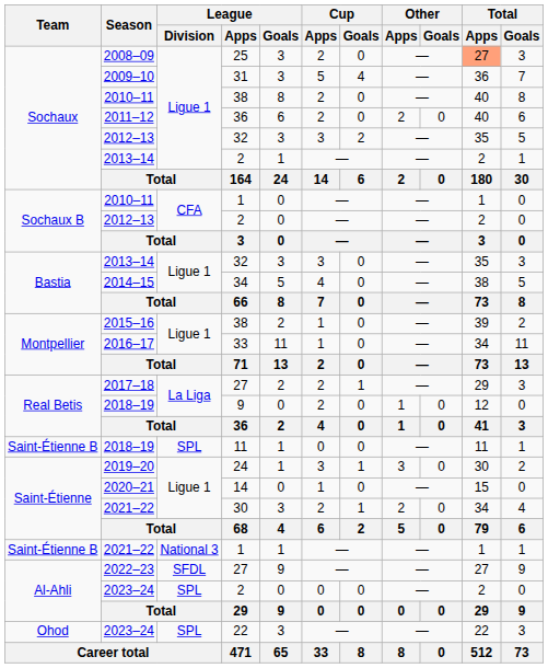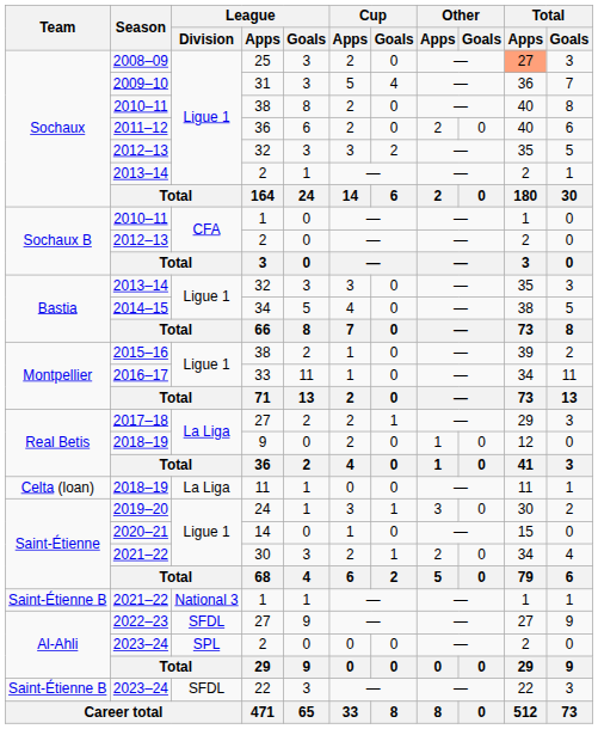 <table class="wikitable" style="text-align: center">
 <tr>
 <th rowspan="2">Team</th>
 <th rowspan="2">Season</th>
 <th colspan="3">League</th>
 <th colspan="2">Cup</th>
 <th colspan="2">Other</th>
 <th colspan="2">Total</th>
 </tr>
 <tr>
 <th>Division</th>
 <th>Apps</th>
 <th>Goals</th>
 <th>Apps</th>
 <th>Goals</th>
 <th>Apps</th>
 <th>Goals</th>
 <th>Apps</th>
 <th>Goals</th>
 </tr>
 <tr>
 <td rowspan="7"><a href='#'>Sochaux</a></td>
 <td><a href='#'>2008–09</a></td>
 <td rowspan="6"><a href='#'>Ligue 1</a></td>
 <td>25</td>
 <td>3</td>
 <td>2</td>
 <td>0</td>
 <td colspan="2">—</td>
 <td style="background: lightsalmon;">27</td>
 <td>3</td>
 </tr>
 <tr>
 <td><a href='#'>2009–10</a></td>
 <td>31</td>
 <td>3</td>
 <td>5</td>
 <td>4</td>
 <td colspan="2">—</td>
 <td>36</td>
 <td>7</td>
 </tr>
 <tr>
 <td><a href='#'>2010–11</a></td>
 <td>38</td>
 <td>8</td>
 <td>2</td>
 <td>0</td>
 <td colspan="2">—</td>
 <td>40</td>
 <td>8</td>
 </tr>
 <tr>
 <td><a href='#'>2011–12</a></td>
 <td>36</td>
 <td>6</td>
 <td>2</td>
 <td>0</td>
 <td>2</td>
 <td>0</td>
 <td>40</td>
 <td>6</td>
 </tr>
 <tr>
 <td><a href='#'>2012–13</a></td>
 <td>32</td>
 <td>3</td>
 <td>3</td>
 <td>2</td>
 <td colspan="2">—</td>
 <td>35</td>
 <td>5</td>
 </tr>
 <tr>
 <td><a href='#'>2013–14</a></td>
 <td>2</td>
 <td>1</td>
 <td colspan="2">—</td>
 <td colspan="2">—</td>
 <td>2</td>
 <td>1</td>
 </tr>
 <tr>
 <th colspan="2">Total</th>
 <th>164</th>
 <th>24</th>
 <th>14</th>
 <th>6</th>
 <th>2</th>
 <th>0</th>
 <th>180</th>
 <th>30</th>
 </tr>
 <tr>
 <td rowspan="3"><a href='#'>Sochaux B</a></td>
 <td><a href='#'>2010–11</a></td>
 <td rowspan="2"><a href='#'>CFA</a></td>
 <td>1</td>
 <td>0</td>
 <td colspan="2">—</td>
 <td colspan="2">—</td>
 <td>1</td>
 <td>0</td>
 </tr>
 <tr>
 <td><a href='#'>2012–13</a></td>
 <td>2</td>
 <td>0</td>
 <td colspan="2">—</td>
 <td colspan="2">—</td>
 <td>2</td>
 <td>0</td>
 </tr>
 <tr>
 <th colspan="2">Total</th>
 <th>3</th>
 <th>0</th>
 <th colspan="2">—</th>
 <th colspan="2">—</th>
 <th>3</th>
 <th>0</th>
 </tr>
 <tr>
 <td rowspan="3"><a href='#'>Bastia</a></td>
 <td><a href='#'>2013–14</a></td>
 <td rowspan="2">Ligue 1</td>
 <td>32</td>
 <td>3</td>
 <td>3</td>
 <td>0</td>
 <td colspan="2">—</td>
 <td>35</td>
 <td>3</td>
 </tr>
 <tr>
 <td><a href='#'>2014–15</a></td>
 <td>34</td>
 <td>5</td>
 <td>4</td>
 <td>0</td>
 <td colspan="2">—</td>
 <td>38</td>
 <td>5</td>
 </tr>
 <tr>
 <th colspan="2">Total</th>
 <th>66</th>
 <th>8</th>
 <th>7</th>
 <th>0</th>
 <th colspan="2">—</th>
 <th>73</th>
 <th>8</th>
 </tr>
 <tr>
 <td rowspan="3"><a href='#'>Montpellier</a></td>
 <td><a href='#'>2015–16</a></td>
 <td rowspan="2">Ligue 1</td>
 <td>38</td>
 <td>2</td>
 <td>1</td>
 <td>0</td>
 <td colspan="2">—</td>
 <td>39</td>
 <td>2</td>
 </tr>
 <tr>
 <td><a href='#'>2016–17</a></td>
 <td>33</td>
 <td>11</td>
 <td>1</td>
 <td>0</td>
 <td colspan="2">—</td>
 <td>34</td>
 <td>11</td>
 </tr>
 <tr>
 <th colspan="2">Total</th>
 <th>71</th>
 <th>13</th>
 <th>2</th>
 <th>0</th>
 <th colspan="2">—</th>
 <th>73</th>
 <th>13</th>
 </tr>
 <tr>
 <td rowspan="3"><a href='#'>Real Betis</a></td>
 <td><a href='#'>2017–18</a></td>
 <td rowspan="2"><a href='#'>La Liga</a></td>
 <td>27</td>
 <td>2</td>
 <td>2</td>
 <td>1</td>
 <td colspan="2">—</td>
 <td>29</td>
 <td>3</td>
 </tr>
 <tr>
 <td><a href='#'>2018–19</a></td>
 <td>9</td>
 <td>0</td>
 <td>2</td>
 <td>0</td>
 <td>1</td>
 <td>0</td>
 <td>12</td>
 <td>0</td>
 </tr>
 <tr>
 <th colspan="2">Total</th>
 <th>36</th>
 <th>2</th>
 <th>4</th>
 <th>0</th>
 <th>1</th>
 <th>0</th>
 <th>41</th>
 <th>3</th>
 </tr>
 <tr>
-<td><a href='#'>Saint-Étienne B</a></td>
+<td><a href='#'>Celta</a> (loan)</td>
 <td><a href='#'>2018–19</a></td>
-<td><a href='#'>SPL</a></td>
+<td>La Liga</td>
 <td>11</td>
 <td>1</td>
 <td>0</td>
 <td>0</td>
 <td colspan="2">—</td>
 <td>11</td>
 <td>1</td>
 </tr>
 <tr>
 <td rowspan="4"><a href='#'>Saint-Étienne</a></td>
 <td><a href='#'>2019–20</a></td>
 <td rowspan="3">Ligue 1</td>
 <td>24</td>
 <td>1</td>
 <td>3</td>
 <td>1</td>
 <td>3</td>
 <td>0</td>
 <td>30</td>
 <td>2</td>
 </tr>
 <tr>
 <td><a href='#'>2020–21</a></td>
 <td>14</td>
 <td>0</td>
 <td>1</td>
 <td>0</td>
 <td colspan="2">—</td>
 <td>15</td>
 <td>0</td>
 </tr>
 <tr>
 <td><a href='#'>2021–22</a></td>
 <td>30</td>
 <td>3</td>
 <td>2</td>
 <td>1</td>
 <td>2</td>
 <td>0</td>
 <td>34</td>
 <td>4</td>
 </tr>
 <tr>
 <th colspan="2">Total</th>
 <th>68</th>
 <th>4</th>
 <th>6</th>
 <th>2</th>
 <th>5</th>
 <th>0</th>
 <th>79</th>
 <th>6</th>
 </tr>
 <tr>
 <td><a href='#'>Saint-Étienne B</a></td>
 <td><a href='#'>2021–22</a></td>
 <td><a href='#'>National 3</a></td>
 <td>1</td>
 <td>1</td>
 <td colspan="2">—</td>
 <td colspan="2">—</td>
 <td>1</td>
 <td>1</td>
 </tr>
 <tr>
 <td rowspan="3"><a href='#'>Al-Ahli</a></td>
 <td><a href='#'>2022–23</a></td>
 <td><a href='#'>SFDL</a></td>
 <td>27</td>
 <td>9</td>
 <td colspan="2">—</td>
 <td colspan="2">—</td>
 <td>27</td>
 <td>9</td>
 </tr>
 <tr>
 <td><a href='#'>2023–24</a></td>
 <td><a href='#'>SPL</a></td>
 <td>2</td>
 <td>0</td>
 <td>0</td>
 <td>0</td>
 <td colspan="2">—</td>
 <td>2</td>
 <td>0</td>
 </tr>
 <tr>
 <th colspan="2">Total</th>
 <th>29</th>
 <th>9</th>
 <th>0</th>
 <th>0</th>
 <th>0</th>
 <th>0</th>
 <th>29</th>
 <th>9</th>
 </tr>
 <tr>
-<td><a href='#'>Ohod</a></td>
+<td><a href='#'>Saint-Étienne B</a></td>
 <td><a href='#'>2023–24</a></td>
-<td><a href='#'>SPL</a></td>
+<td>SFDL</td>
 <td>22</td>
 <td>3</td>
 <td colspan="2">—</td>
 <td colspan="2">—</td>
 <td>22</td>
 <td>3</td>
 </tr>
 <tr>
 <th colspan="3">Career total</th>
 <th>471</th>
 <th>65</th>
 <th>33</th>
 <th>8</th>
 <th>8</th>
 <th>0</th>
 <th>512</th>
 <th>73</th>
 </tr>
 </table>
